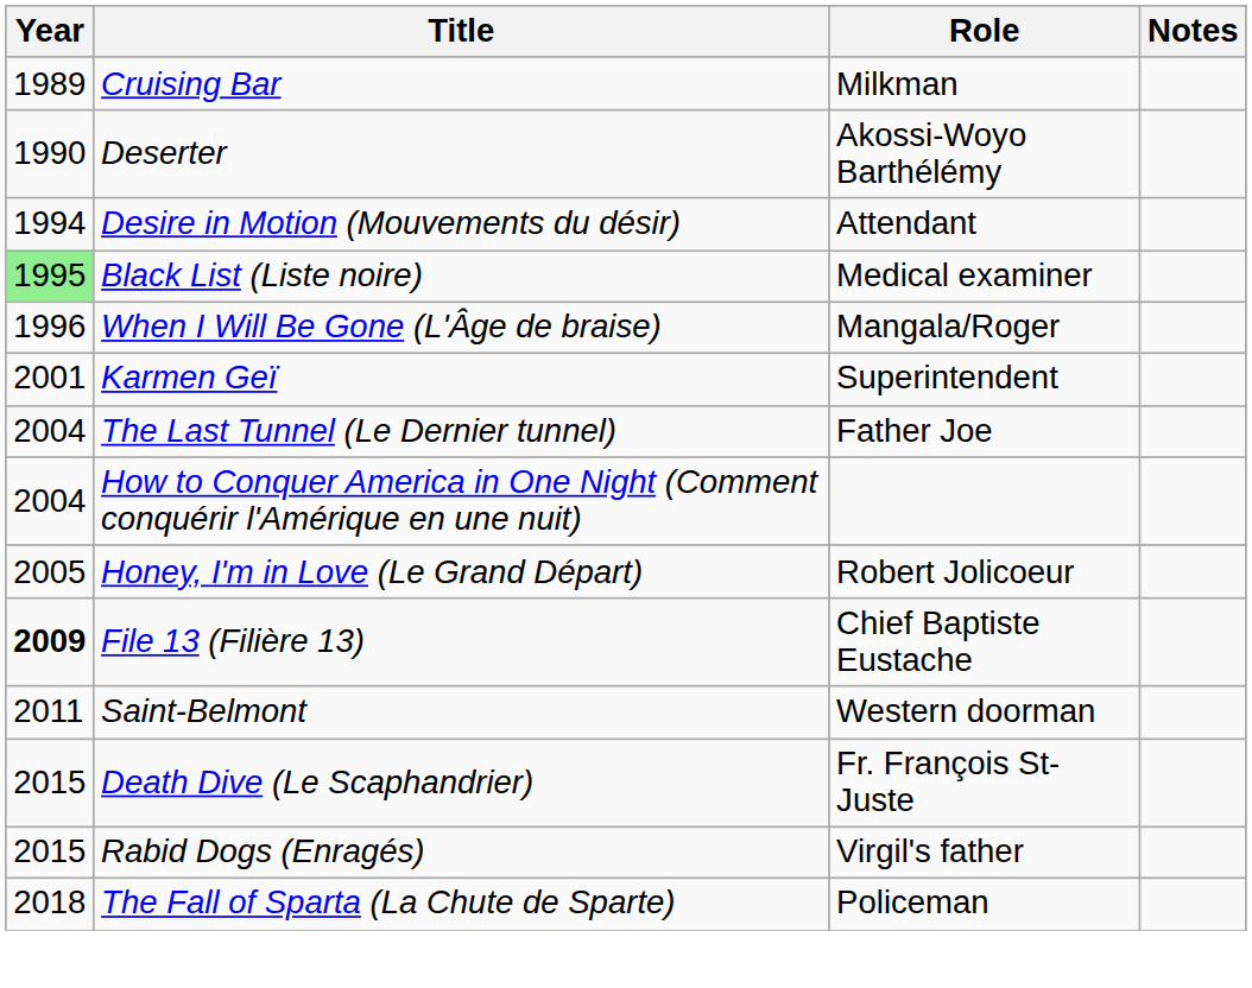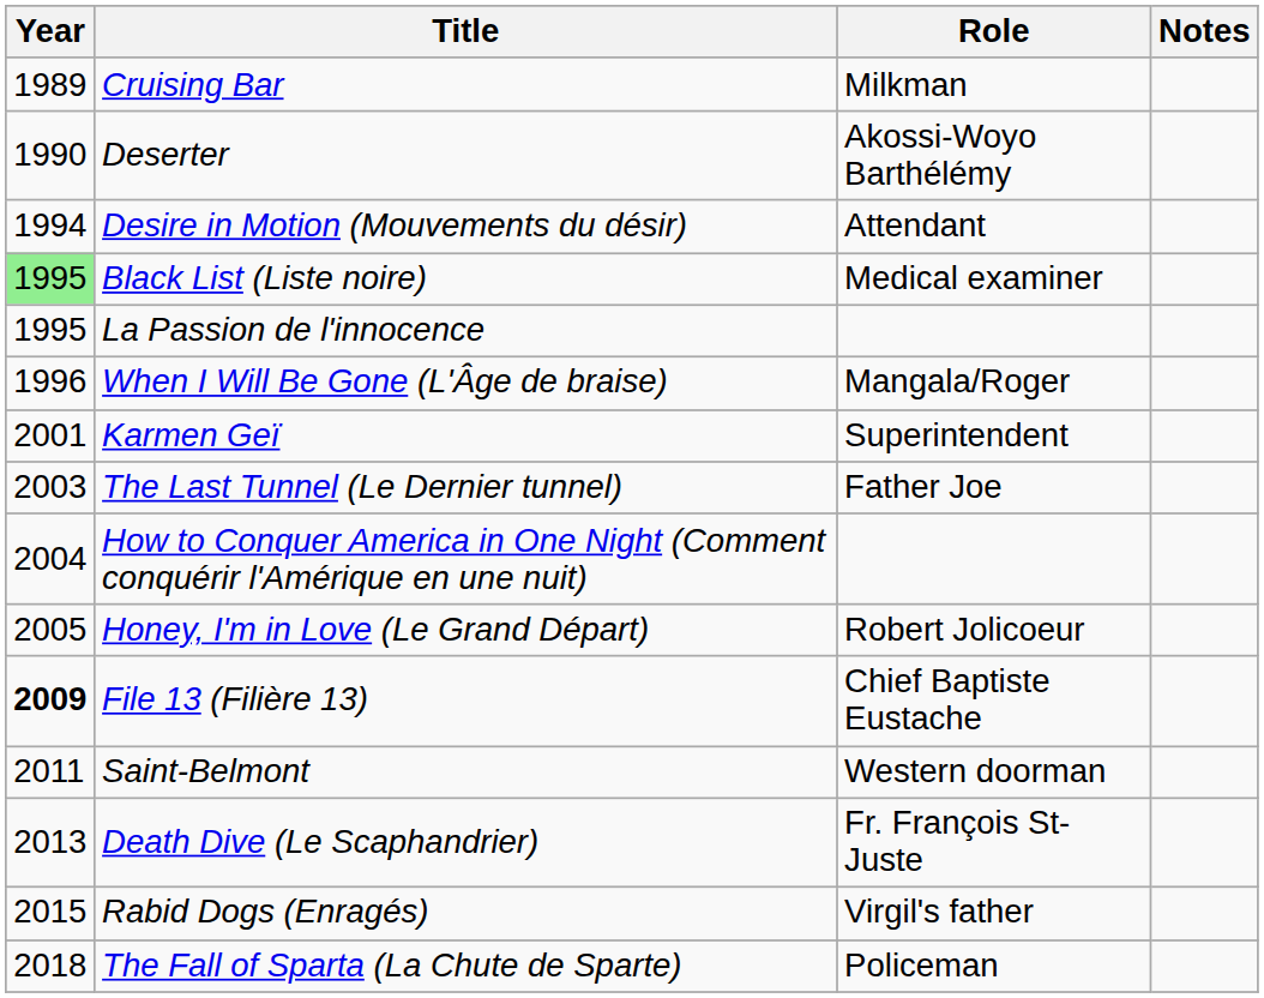 <table class="wikitable">
 <tr>
 <th>Year</th>
 <th>Title</th>
 <th>Role</th>
 <th>Notes</th>
 </tr>
 <tr>
 <td>1989</td>
 <td><em><a href='#'>Cruising Bar</a></em></td>
 <td>Milkman</td>
 <td></td>
 </tr>
 <tr>
 <td>1990</td>
 <td><em>Deserter</em></td>
 <td>Akossi-Woyo Barthélémy</td>
 <td></td>
 </tr>
 <tr>
 <td>1994</td>
 <td><em><a href='#'>Desire in Motion</a> (Mouvements du désir)</em></td>
 <td>Attendant</td>
 <td></td>
 </tr>
 <tr>
 <td style="background: lightgreen;">1995</td>
 <td><em><a href='#'>Black List</a> (Liste noire)</em></td>
 <td>Medical examiner</td>
 <td></td>
 </tr>
 <tr>
+<td>1995</td>
+<td><em>La Passion de l'innocence</em></td>
+<td></td>
+<td></td>
+</tr>
+<tr>
 <td>1996</td>
 <td><em><a href='#'>When I Will Be Gone</a> (L'Âge de braise)</em></td>
 <td>Mangala/Roger</td>
 <td></td>
 </tr>
 <tr>
 <td>2001</td>
 <td><em><a href='#'>Karmen Geï</a></em></td>
 <td>Superintendent</td>
 <td></td>
 </tr>
 <tr>
-<td>2004</td>
+<td>2003</td>
 <td><em><a href='#'>The Last Tunnel</a> (Le Dernier tunnel)</em></td>
 <td>Father Joe</td>
 <td></td>
 </tr>
 <tr>
 <td>2004</td>
 <td><em><a href='#'>How to Conquer America in One Night</a> (Comment conquérir l'Amérique en une nuit)</em></td>
 <td></td>
 <td></td>
 </tr>
 <tr>
 <td>2005</td>
 <td><em><a href='#'>Honey, I'm in Love</a> (Le Grand Départ)</em></td>
 <td>Robert Jolicoeur</td>
 <td></td>
 </tr>
 <tr>
 <td><strong>2009</strong></td>
 <td><em><a href='#'>File 13</a> (Filière 13)</em></td>
 <td>Chief Baptiste Eustache</td>
 <td></td>
 </tr>
 <tr>
 <td>2011</td>
 <td><em>Saint-Belmont</em></td>
 <td>Western doorman</td>
 <td></td>
 </tr>
 <tr>
-<td>2015</td>
+<td>2013</td>
 <td><em><a href='#'>Death Dive</a> (Le Scaphandrier)</em></td>
 <td>Fr. François St-Juste</td>
 <td></td>
 </tr>
 <tr>
 <td>2015</td>
 <td><em>Rabid Dogs (Enragés)</em></td>
 <td>Virgil's father</td>
 <td></td>
 </tr>
 <tr>
 <td>2018</td>
 <td><em><a href='#'>The Fall of Sparta</a> (La Chute de Sparte)</em></td>
 <td>Policeman</td>
 <td></td>
 </tr>
 </table>
